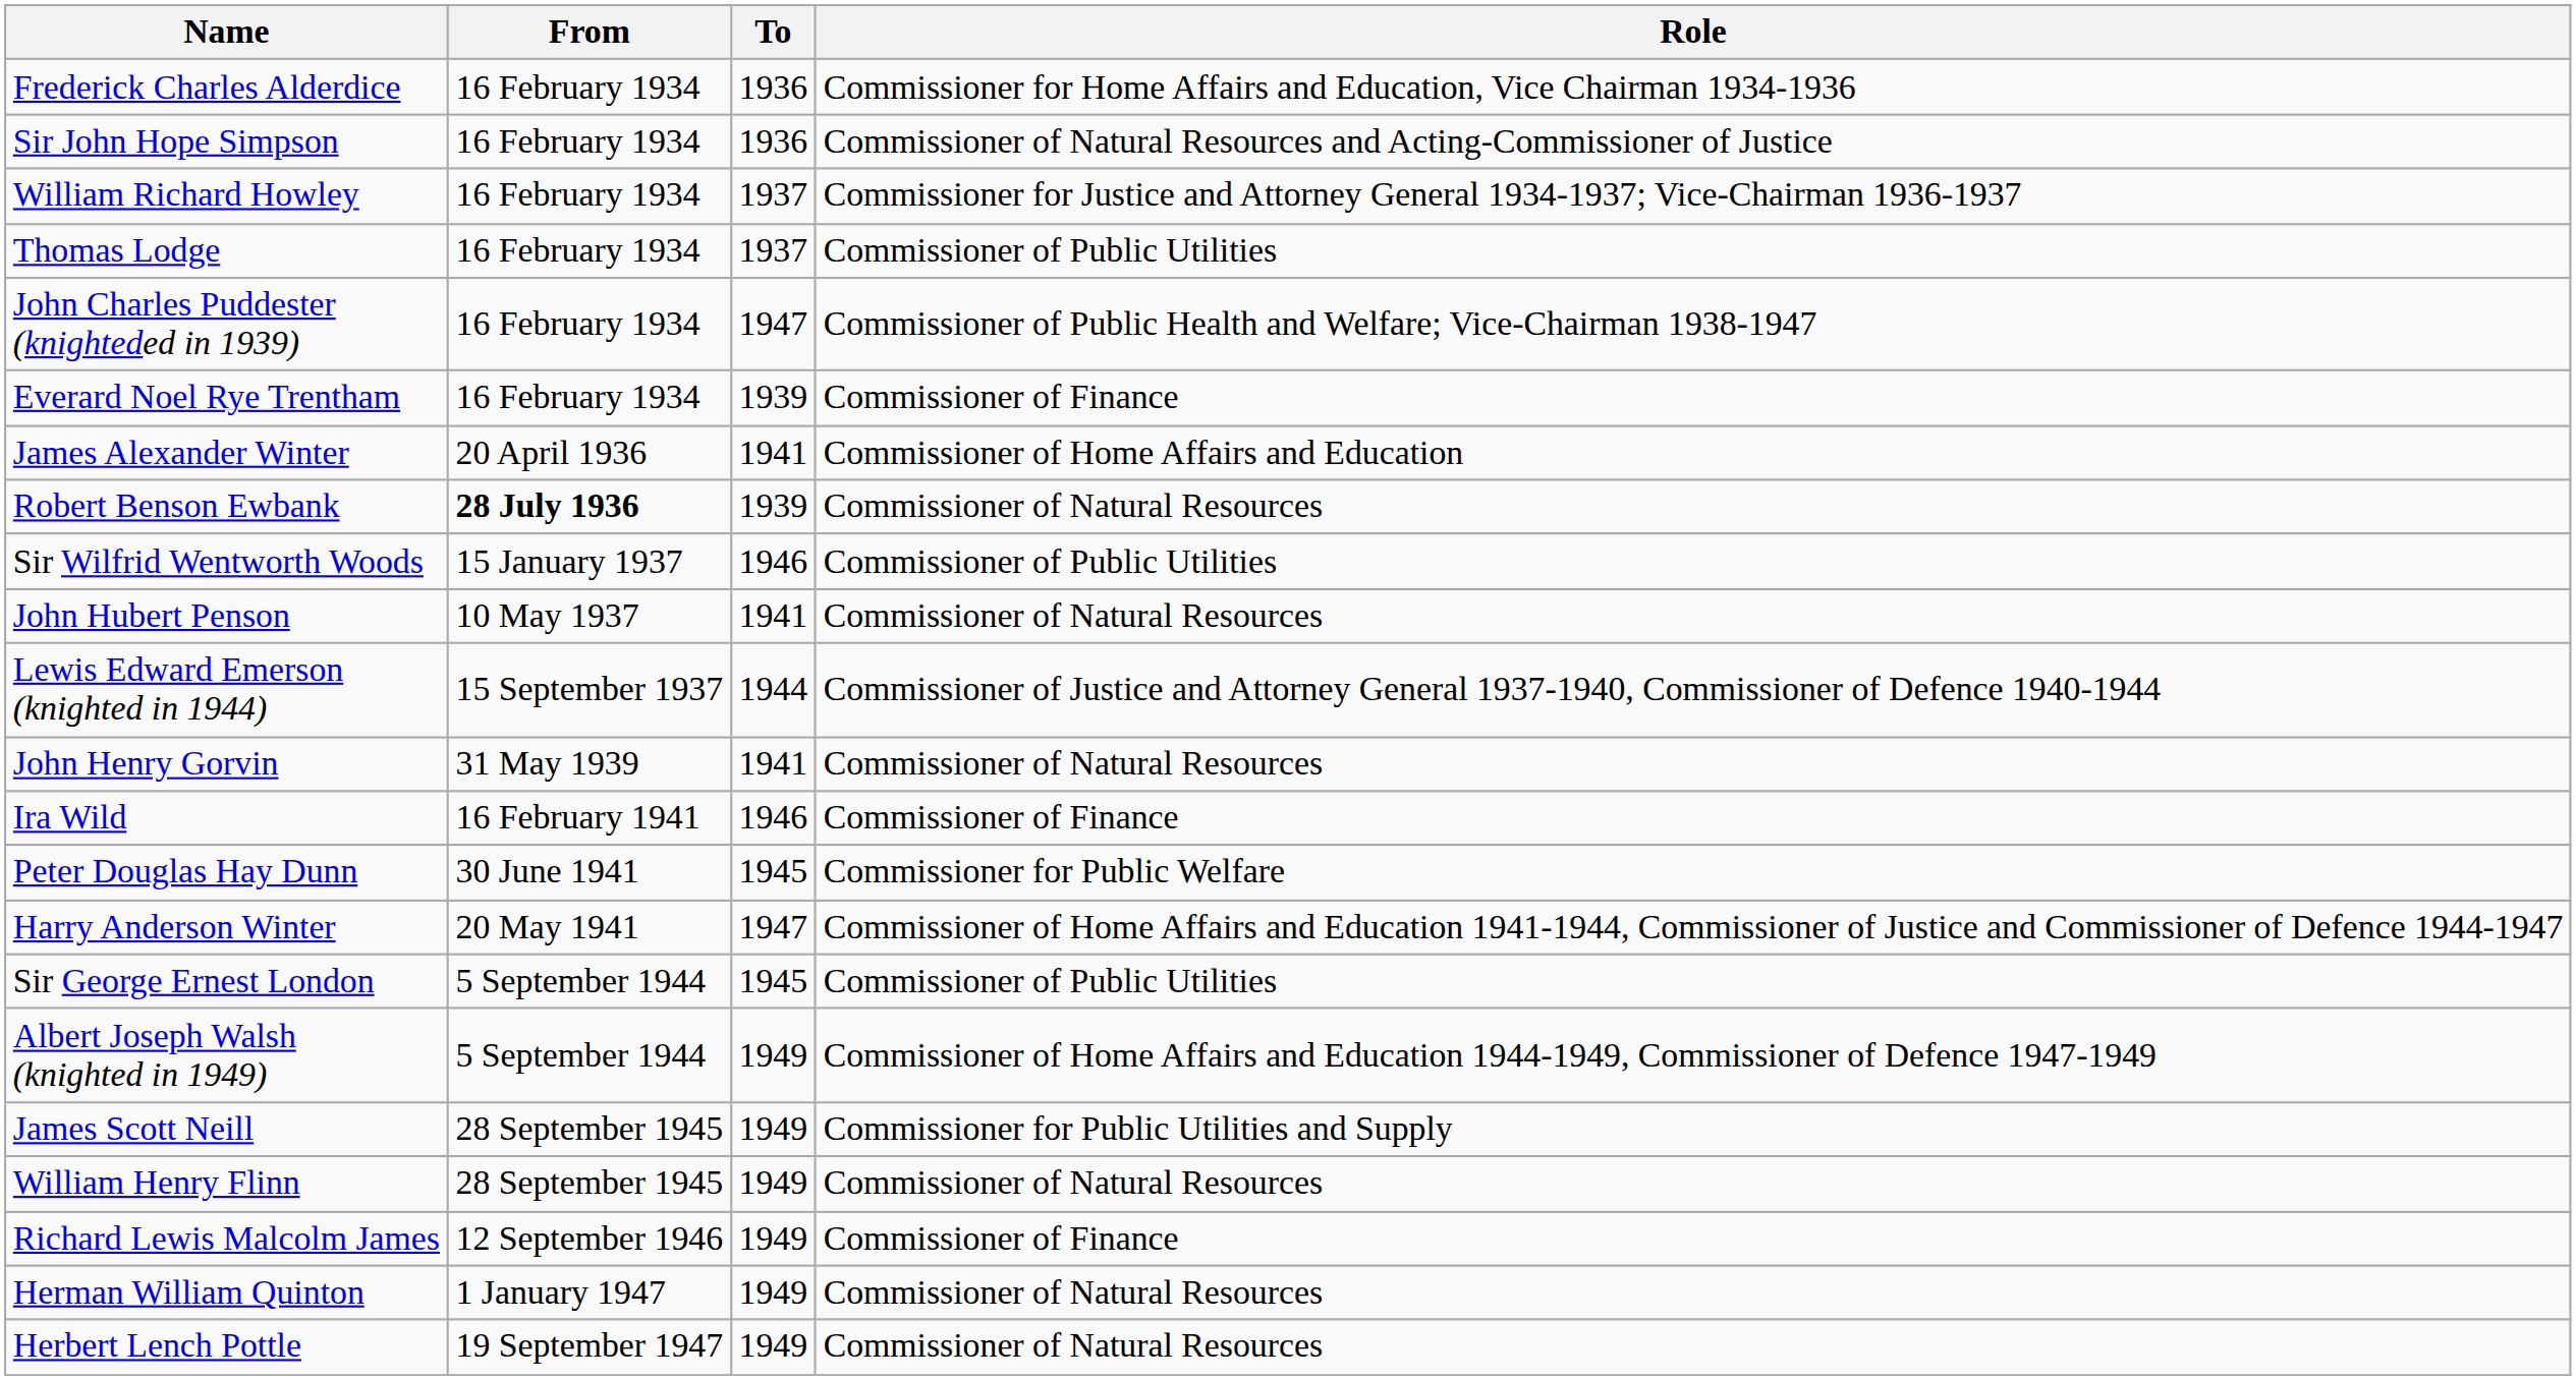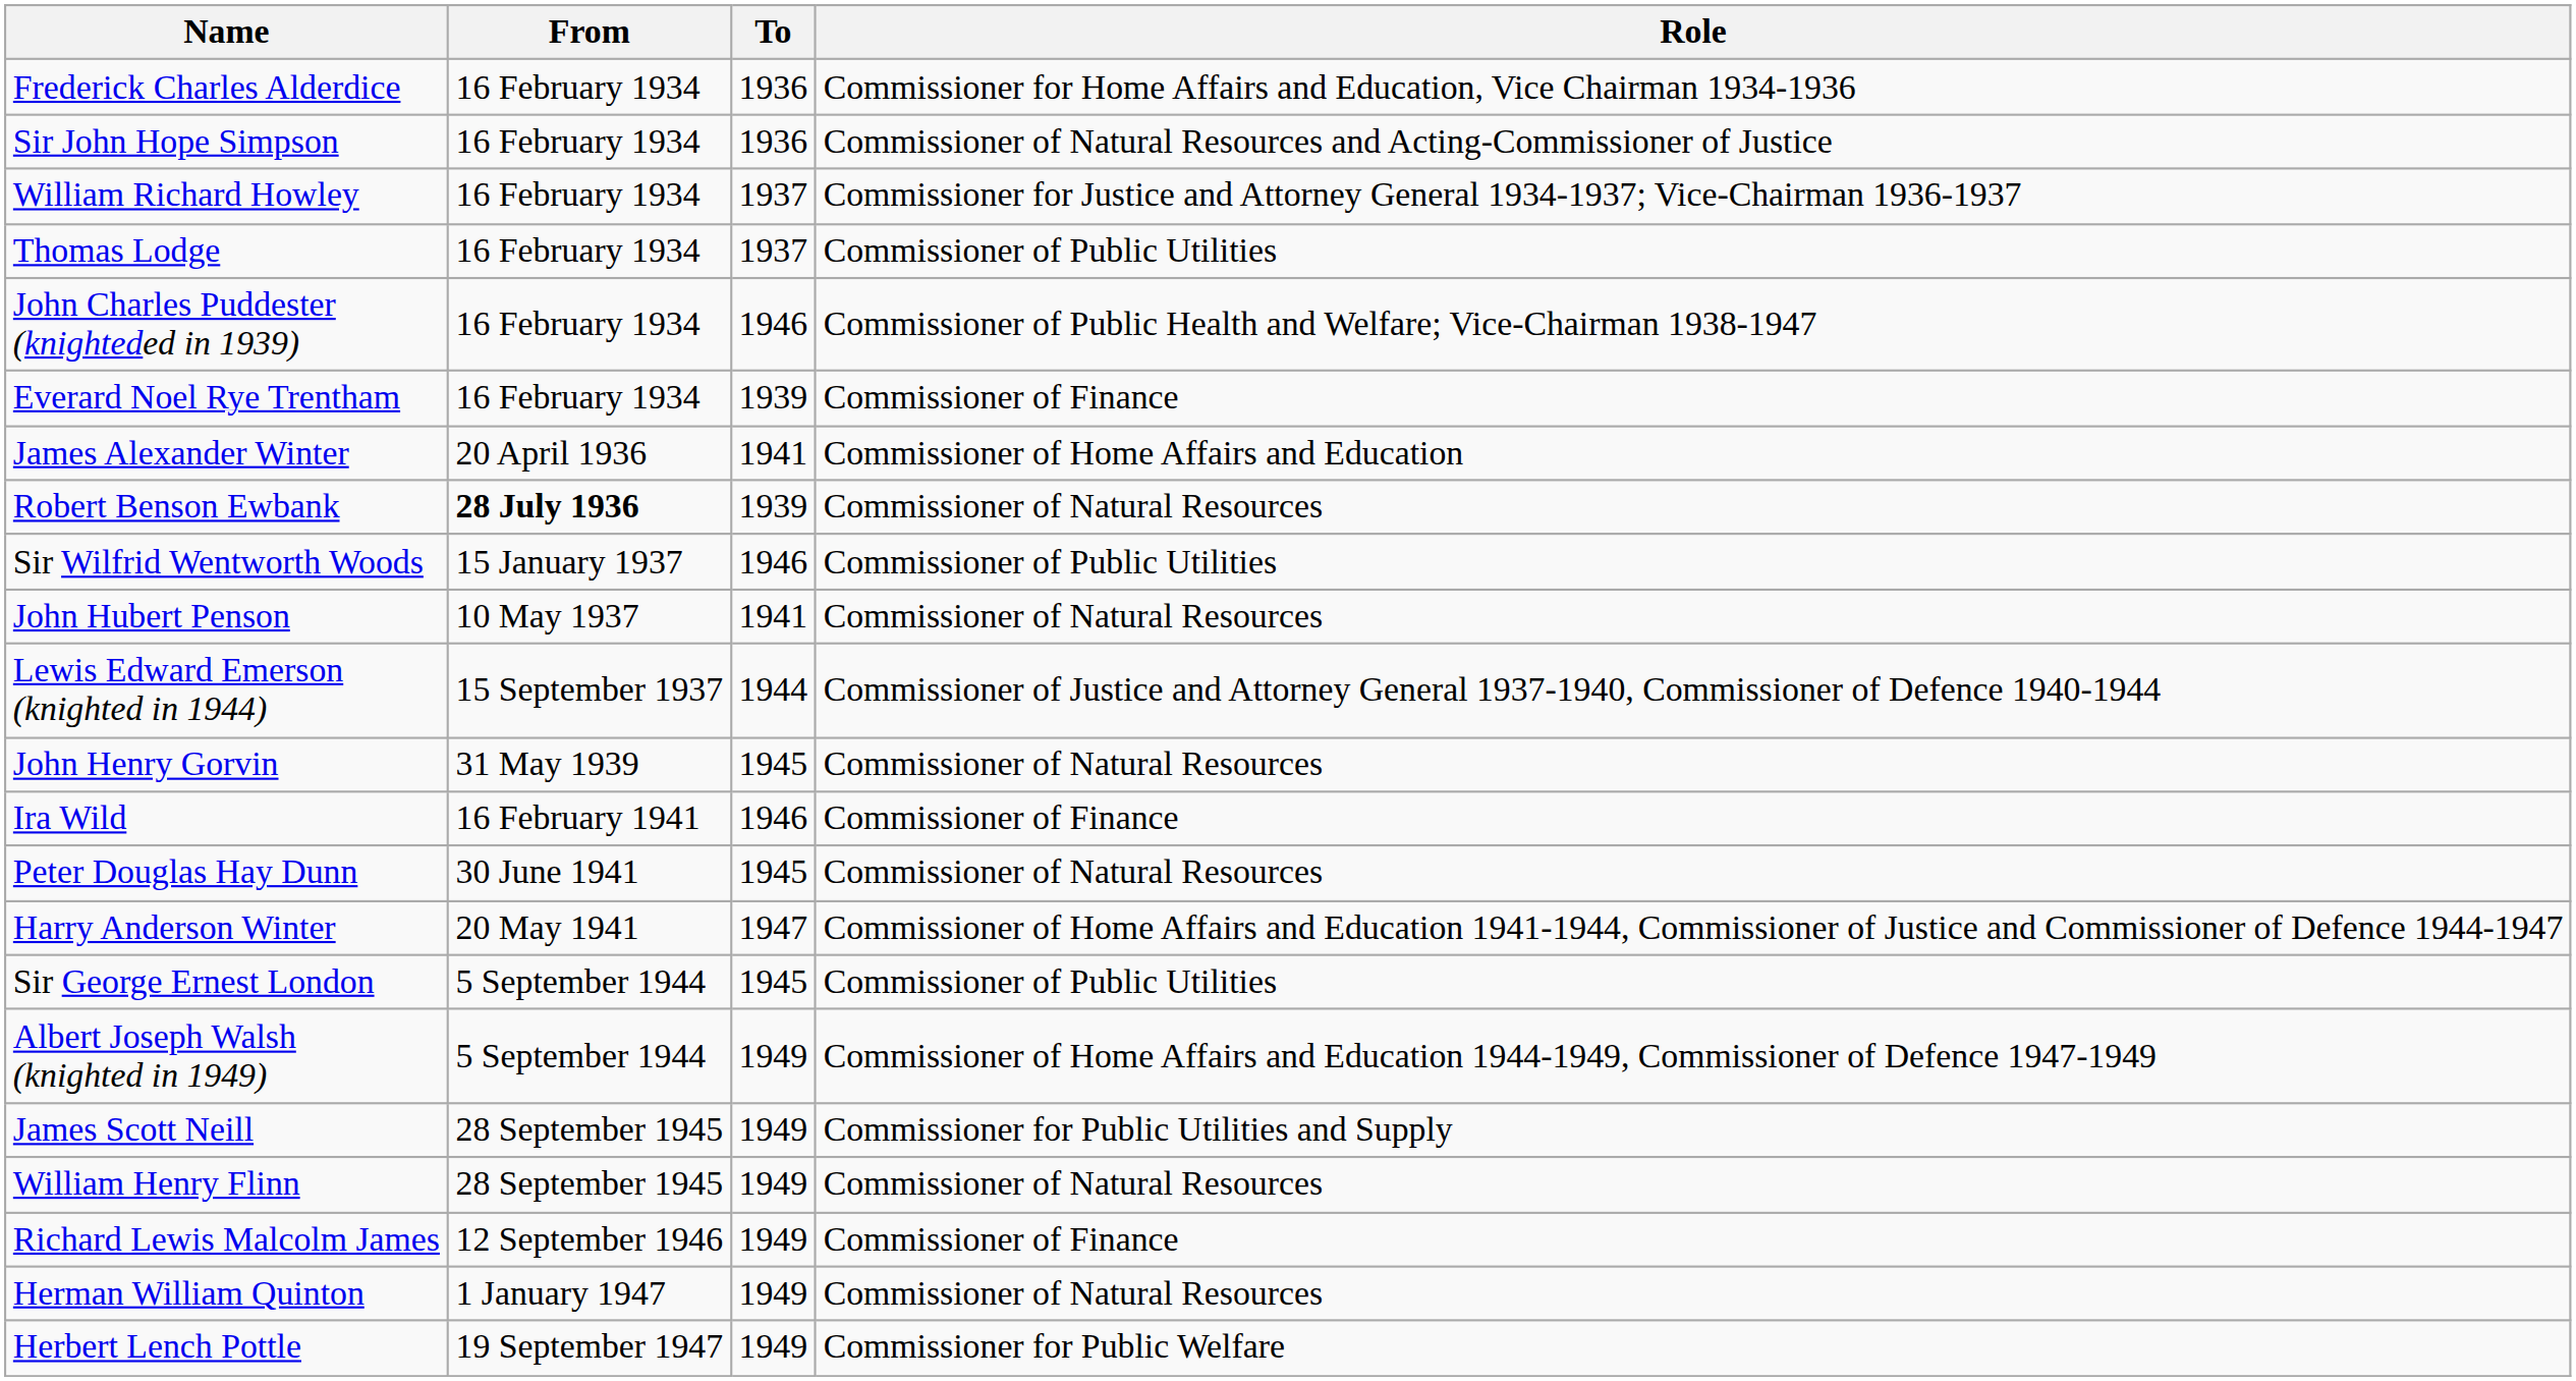 <table class="wikitable">
 <tr>
 <th>Name</th>
 <th>From</th>
 <th>To</th>
 <th>Role</th>
 </tr>
 <tr>
 <td><a href='#'>Frederick Charles Alderdice</a></td>
 <td>16 February 1934</td>
 <td>1936</td>
 <td>Commissioner for Home Affairs and Education, Vice Chairman 1934-1936</td>
 </tr>
 <tr>
 <td><a href='#'>Sir John Hope Simpson</a></td>
 <td>16 February 1934</td>
 <td>1936</td>
 <td>Commissioner of Natural Resources and Acting-Commissioner of Justice</td>
 </tr>
 <tr>
 <td><a href='#'>William Richard Howley</a></td>
 <td>16 February 1934</td>
 <td>1937</td>
 <td>Commissioner for Justice and Attorney General 1934-1937; Vice-Chairman 1936-1937</td>
 </tr>
 <tr>
 <td><a href='#'>Thomas Lodge</a></td>
 <td>16 February 1934</td>
 <td>1937</td>
 <td>Commissioner of Public Utilities</td>
 </tr>
 <tr>
 <td><a href='#'>John Charles Puddester</a> <br><em>(<a href='#'>knighted</a>ed in 1939)</em></td>
 <td>16 February 1934</td>
-<td>1947</td>
+<td>1946</td>
 <td>Commissioner of Public Health and Welfare; Vice-Chairman 1938-1947</td>
 </tr>
 <tr>
 <td><a href='#'>Everard Noel Rye Trentham</a></td>
 <td>16 February 1934</td>
 <td>1939</td>
 <td>Commissioner of Finance</td>
 </tr>
 <tr>
 <td><a href='#'>James Alexander Winter</a></td>
 <td>20 April 1936</td>
 <td>1941</td>
 <td>Commissioner of Home Affairs and Education</td>
 </tr>
 <tr>
 <td><a href='#'>Robert Benson Ewbank</a></td>
 <td><strong>28 July 1936</strong></td>
 <td>1939</td>
 <td>Commissioner of Natural Resources</td>
 </tr>
 <tr>
 <td>Sir <a href='#'>Wilfrid Wentworth Woods</a></td>
 <td>15 January 1937</td>
 <td>1946</td>
 <td>Commissioner of Public Utilities</td>
 </tr>
 <tr>
 <td><a href='#'>John Hubert Penson</a></td>
 <td>10 May 1937</td>
 <td>1941</td>
 <td>Commissioner of Natural Resources</td>
 </tr>
 <tr>
 <td><a href='#'>Lewis Edward Emerson</a> <br><em>(knighted in 1944)</em></td>
 <td>15 September 1937</td>
 <td>1944</td>
 <td>Commissioner of Justice and Attorney General 1937-1940, Commissioner of Defence 1940-1944</td>
 </tr>
 <tr>
 <td><a href='#'>John Henry Gorvin</a></td>
 <td>31 May 1939</td>
-<td>1941</td>
+<td>1945</td>
 <td>Commissioner of Natural Resources</td>
 </tr>
 <tr>
 <td><a href='#'>Ira Wild</a></td>
 <td>16 February 1941</td>
 <td>1946</td>
 <td>Commissioner of Finance</td>
 </tr>
 <tr>
 <td><a href='#'>Peter Douglas Hay Dunn</a></td>
 <td>30 June 1941</td>
 <td>1945</td>
-<td>Commissioner for Public Welfare</td>
+<td>Commissioner of Natural Resources</td>
 </tr>
 <tr>
 <td><a href='#'>Harry Anderson Winter</a></td>
 <td>20 May 1941</td>
 <td>1947</td>
 <td>Commissioner of Home Affairs and Education 1941-1944, Commissioner of Justice and Commissioner of Defence 1944-1947</td>
 </tr>
 <tr>
 <td>Sir <a href='#'>George Ernest London</a></td>
 <td>5 September 1944</td>
 <td>1945</td>
 <td>Commissioner of Public Utilities</td>
 </tr>
 <tr>
 <td><a href='#'>Albert Joseph Walsh</a> <br><em>(knighted in 1949)</em></td>
 <td>5 September 1944</td>
 <td>1949</td>
 <td>Commissioner of Home Affairs and Education 1944-1949, Commissioner of Defence 1947-1949</td>
 </tr>
 <tr>
 <td><a href='#'>James Scott Neill</a></td>
 <td>28 September 1945</td>
 <td>1949</td>
 <td>Commissioner for Public Utilities and Supply</td>
 </tr>
 <tr>
 <td><a href='#'>William Henry Flinn</a></td>
 <td>28 September 1945</td>
 <td>1949</td>
 <td>Commissioner of Natural Resources</td>
 </tr>
 <tr>
 <td><a href='#'>Richard Lewis Malcolm James</a></td>
 <td>12 September 1946</td>
 <td>1949</td>
 <td>Commissioner of Finance</td>
 </tr>
 <tr>
 <td><a href='#'>Herman William Quinton</a></td>
 <td>1 January 1947</td>
 <td>1949</td>
 <td>Commissioner of Natural Resources</td>
 </tr>
 <tr>
 <td><a href='#'>Herbert Lench Pottle</a></td>
 <td>19 September 1947</td>
 <td>1949</td>
-<td>Commissioner of Natural Resources</td>
+<td>Commissioner for Public Welfare</td>
 </tr>
 </table>
